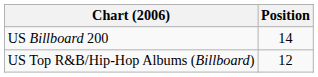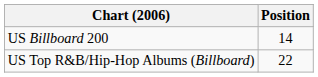 <table class="wikitable sortable">
 <tr>
 <th>Chart (2006)</th>
 <th>Position</th>
 </tr>
 <tr>
 <td>US <em>Billboard</em> 200</td>
 <td style="text-align:center">14</td>
 </tr>
 <tr>
 <td>US Top R&B/Hip-Hop Albums (<em>Billboard</em>)</td>
-<td style="text-align:center">12</td>
+<td style="text-align:center">22</td>
 </tr>
 </table>
